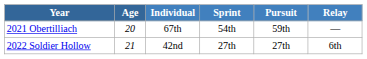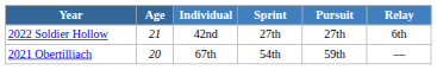 <table class="wikitable" style="font-size:95%; text-align:center; border:grey solid 1px; border-collapse:collapse; background:#ffffff;">
 <tr>
 <th style="background-color:#369; color:white;    width:160px;">Year</th>
 <th style="background-color:#369; color:white;    width:40px;">Age</th>
 <th style="background-color:#4180be; color:white; width:75px;">Individual</th>
 <th style="background-color:#4180be; color:white; width:75px;">Sprint</th>
 <th style="background-color:#4180be; color:white; width:75px;">Pursuit</th>
 <th style="background-color:#4180be; color:white; width:75px;">Relay</th>
 </tr>
 <tr>
+<td align=left> <a href='#'>2022 Soldier Hollow</a></td>
+<td><em>21</em></td>
+<td>42nd</td>
+<td>27th</td>
+<td>27th</td>
+<td>6th</td>
+</tr>
+<tr>
 <td align=left> <a href='#'>2021 Obertilliach</a></td>
 <td><em>20</em></td>
 <td>67th</td>
 <td>54th</td>
 <td>59th</td>
 <td>—</td>
 </tr>
-<tr>
-<td align=left> <a href='#'>2022 Soldier Hollow</a></td>
-<td><em>21</em></td>
-<td>42nd</td>
-<td>27th</td>
-<td>27th</td>
-<td>6th</td>
-</tr>
 </table>
